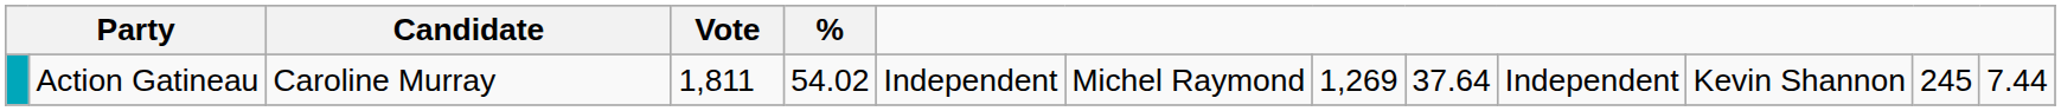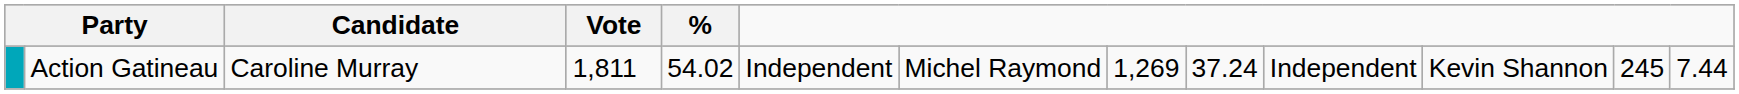 <table class="wikitable">
 <tr>
 <th bgcolor="#DDDDFF" width="100px" colspan="2">Party</th>
 <th bgcolor="#DDDDFF" width="200px">Candidate</th>
 <th bgcolor="#DDDDFF" width="50px">Vote</th>
 <th bgcolor="#DDDDFF" width="30px">%</th>
 </tr>
 <tr>
 <td bgcolor=#00a7ba> </td>
 <td>Action Gatineau</td>
 <td>Caroline Murray</td>
 <td>1,811</td>
 <td>54.02<br></td>
 <td>Independent</td>
 <td>Michel Raymond</td>
 <td>1,269</td>
-<td>37.64<br></td>
+<td>37.24<br></td>
 <td>Independent</td>
 <td>Kevin Shannon</td>
 <td>245</td>
 <td>7.44</td>
 </tr>
 </table>
